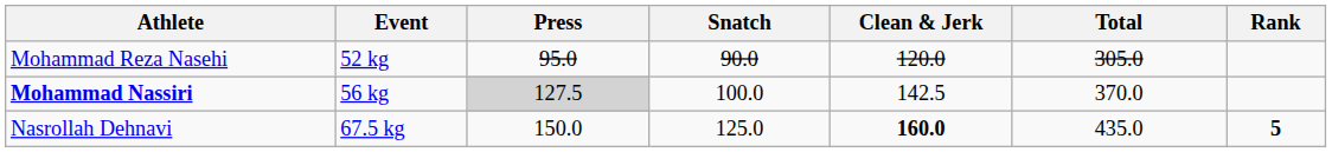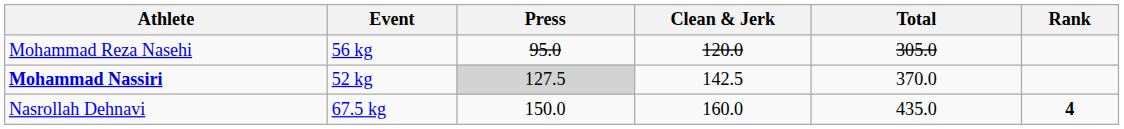 <table class="wikitable" width="70%" style="text-align:center; font-size:90%">
 <tr>
 <th width="20%">Athlete</th>
 <th width="8%">Event</th>
 <th width="11%">Press</th>
-<th width="11%">Snatch</th>
 <th width="11%">Clean & Jerk</th>
 <th width="13%">Total</th>
 <th width="6%">Rank</th>
 </tr>
 <tr>
 <td align="left"><a href='#'>Mohammad Reza Nasehi</a></td>
-<td align="left"><a href='#'>52 kg</a></td>
+<td align="left"><a href='#'>56 kg</a></td>
 <td><s>95.0</s></td>
-<td><s>90.0</s></td>
 <td><s>120.0</s></td>
 <td><s>305.0</s></td>
 <td><strong></strong></td>
 </tr>
 <tr>
 <td align="left"><strong><a href='#'>Mohammad Nassiri</a></strong></td>
-<td align="left"><a href='#'>56 kg</a></td>
+<td align="left"><a href='#'>52 kg</a></td>
 <td style="background: lightgrey;">127.5</td>
-<td>100.0</td>
 <td>142.5</td>
 <td>370.0</td>
 <td></td>
 </tr>
 <tr>
 <td align="left"><a href='#'>Nasrollah Dehnavi</a></td>
 <td align="left"><a href='#'>67.5 kg</a></td>
 <td>150.0</td>
-<td>125.0</td>
-<td><strong>160.0</strong></td>
+<td>160.0</td>
 <td>435.0</td>
-<td><strong>5</strong></td>
+<td><strong>4</strong></td>
 </tr>
 </table>
